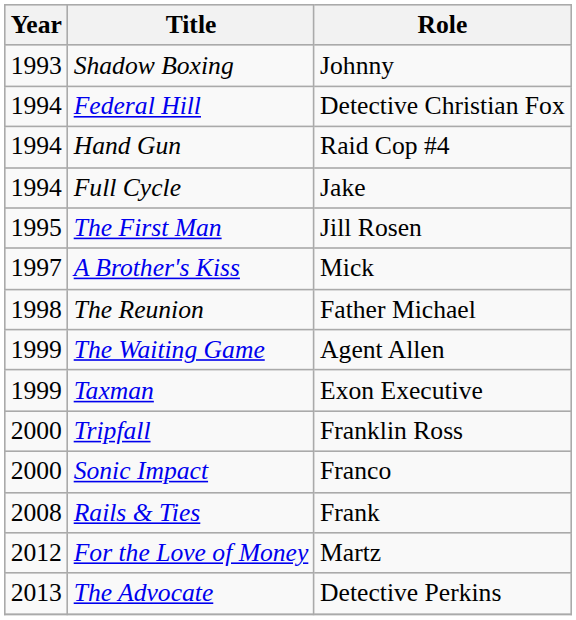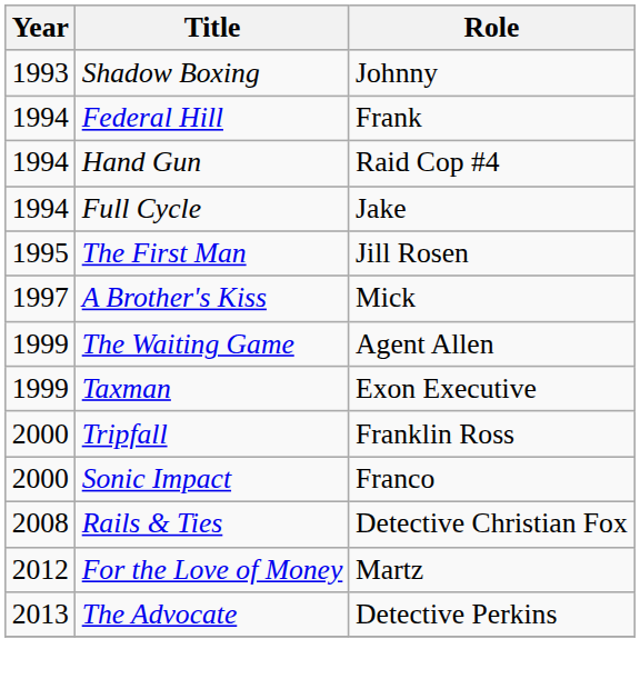 <table class="wikitable sortable">
 <tr>
 <th>Year</th>
 <th>Title</th>
 <th>Role</th>
 </tr>
 <tr>
 <td>1993</td>
 <td><em>Shadow Boxing</em></td>
 <td>Johnny</td>
 </tr>
 <tr>
 <td>1994</td>
 <td><em><a href='#'>Federal Hill</a></em></td>
-<td>Detective Christian Fox</td>
+<td>Frank</td>
 </tr>
 <tr>
 <td>1994</td>
 <td><em>Hand Gun</em></td>
 <td>Raid Cop #4</td>
 </tr>
 <tr>
 <td>1994</td>
 <td><em>Full Cycle</em></td>
 <td>Jake</td>
 </tr>
 <tr>
 <td>1995</td>
 <td><em><a href='#'>The First Man</a></em></td>
 <td>Jill Rosen</td>
 </tr>
 <tr>
 <td>1997</td>
 <td><em><a href='#'>A Brother's Kiss</a></em></td>
 <td>Mick</td>
-</tr>
-<tr>
-<td>1998</td>
-<td><em>The Reunion</em></td>
-<td>Father Michael</td>
 </tr>
 <tr>
 <td>1999</td>
 <td><em><a href='#'>The Waiting Game</a></em></td>
 <td>Agent Allen</td>
 </tr>
 <tr>
 <td>1999</td>
 <td><em><a href='#'>Taxman</a></em></td>
 <td>Exon Executive</td>
 </tr>
 <tr>
 <td>2000</td>
 <td><em><a href='#'>Tripfall</a></em></td>
 <td>Franklin Ross</td>
 </tr>
 <tr>
 <td>2000</td>
 <td><em><a href='#'>Sonic Impact</a></em></td>
 <td>Franco</td>
 </tr>
 <tr>
 <td>2008</td>
 <td><em><a href='#'>Rails & Ties</a></em></td>
-<td>Frank</td>
+<td>Detective Christian Fox</td>
 </tr>
 <tr>
 <td>2012</td>
 <td><em><a href='#'>For the Love of Money</a></em></td>
 <td>Martz</td>
 </tr>
 <tr>
 <td>2013</td>
 <td><em><a href='#'>The Advocate</a></em></td>
 <td>Detective Perkins</td>
 </tr>
 <tr>
 </tr>
 </table>
